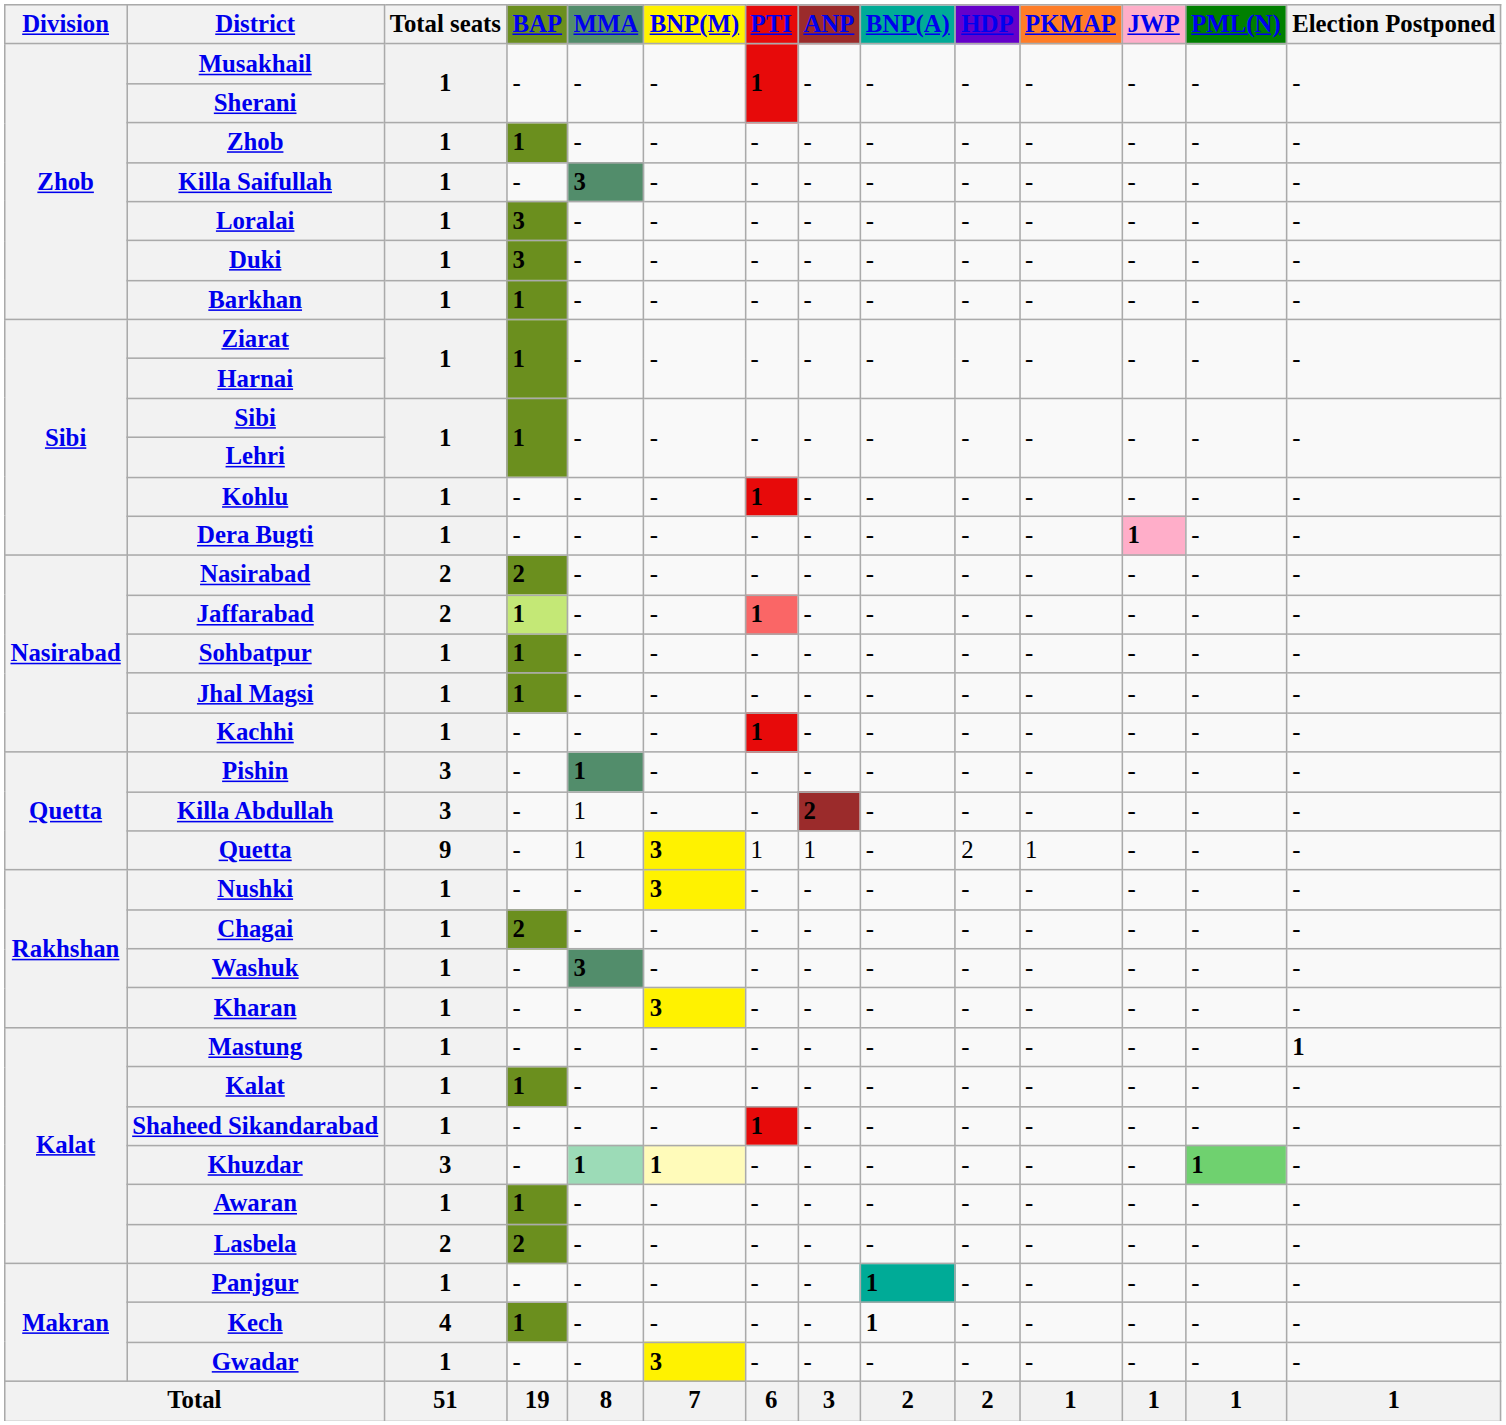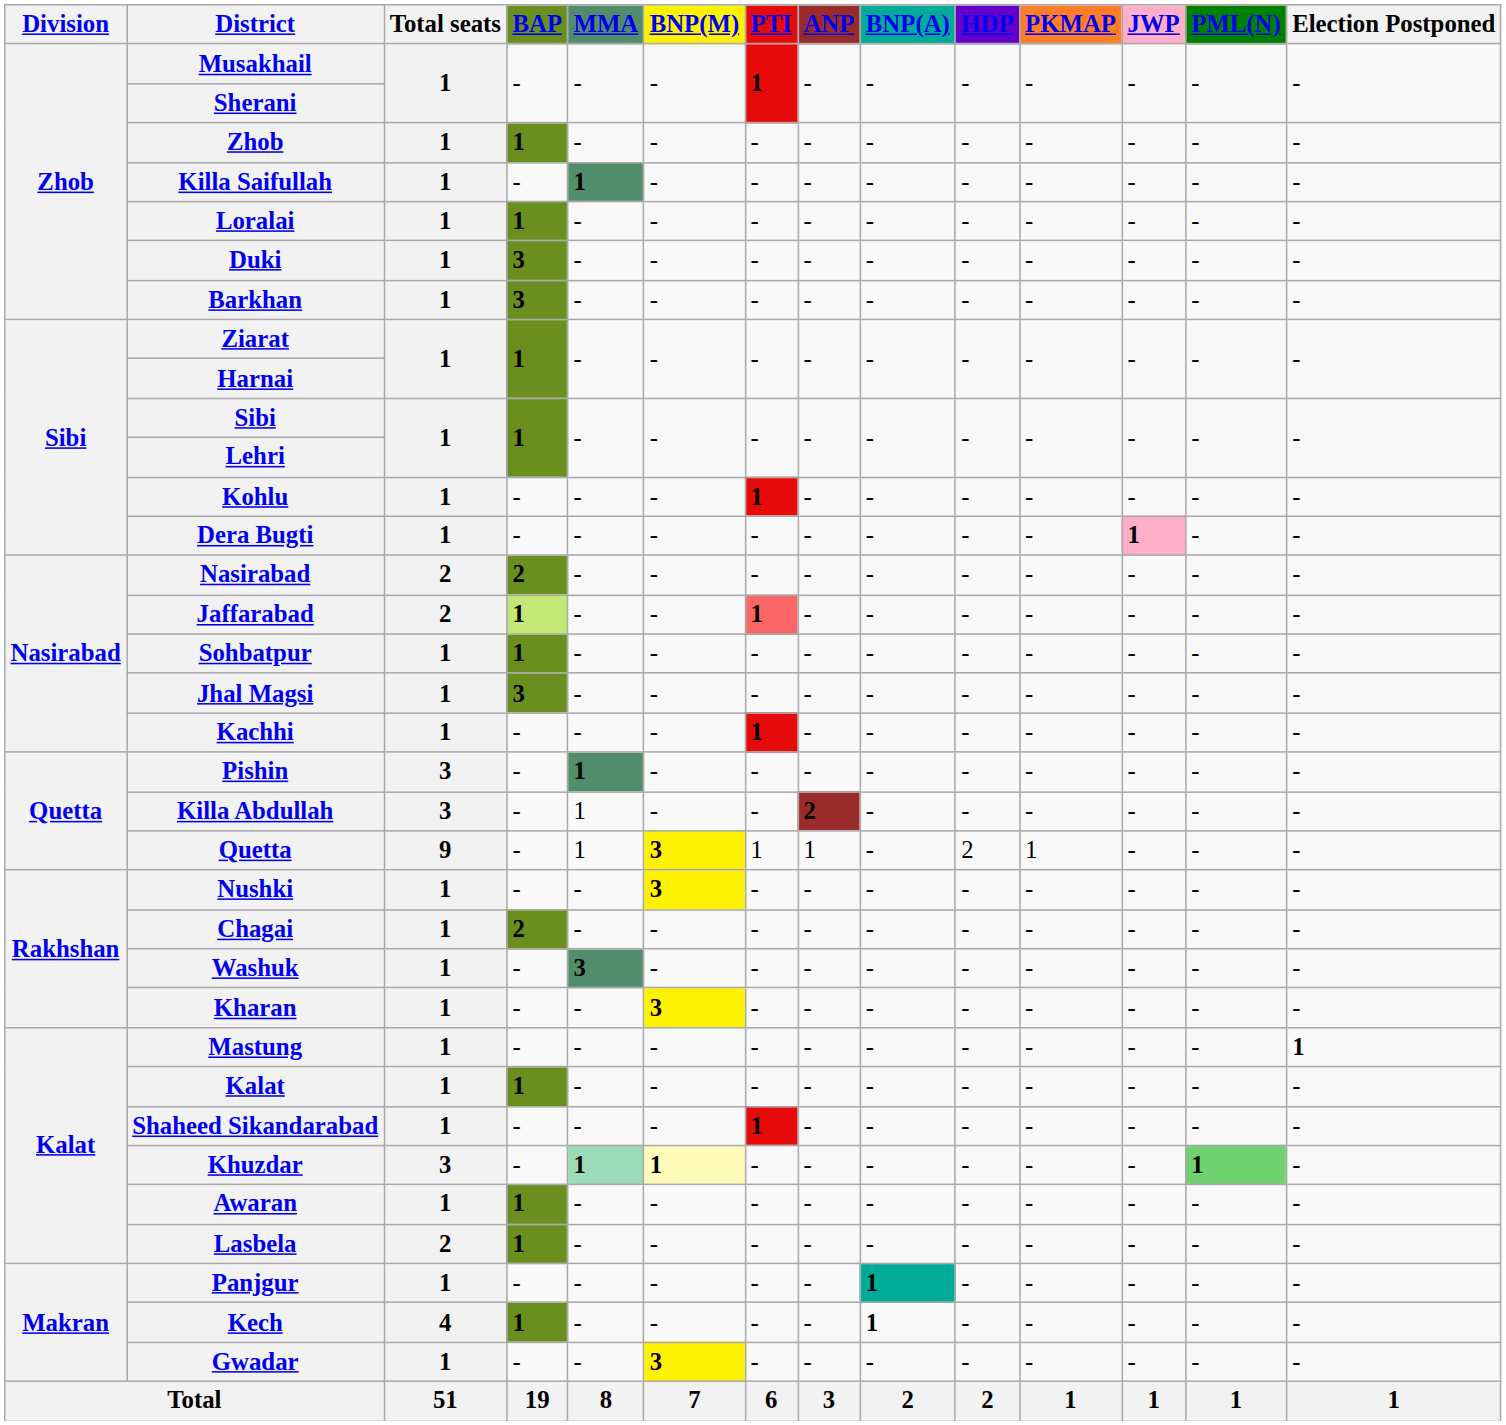 <table class="wikitable">
 <tr>
 <th><a href='#'>Division</a></th>
 <th><a href='#'>District</a></th>
 <th>Total seats</th>
 <th ! style="background:#6b8f1e;"><a href='#'><span><strong>BAP</strong></span></a></th>
 <th ! style="background:#528d6b;"><a href='#'><span><strong>MMA</strong></span></a></th>
 <th ! style="background:#fff200;"><a href='#'><span><strong>BNP(M)</strong></span></a></th>
 <th ! style="background:#E70A0A;"><a href='#'><span><strong>PTI</strong></span></a></th>
 <th ! style="background:#9b2b2b;"><a href='#'><span><strong>ANP</strong></span></a></th>
 <th ! style="background:#00ab97;"><a href='#'><span><strong>BNP(A)</strong></span></a></th>
 <th ! style="background:#6500ca;"><a href='#'><span><strong>HDP</strong></span></a></th>
 <th ! style="background:#ff7d27;"><a href='#'><span><strong>PKMAP</strong></span></a></th>
 <th ! style="background:#ffaec9;"><a href='#'><span><strong>JWP</strong></span></a></th>
 <th ! style="background:#008000;"><a href='#'><span><strong>PML(N)</strong></span></a></th>
 <th>Election Postponed</th>
 </tr>
 <tr>
 <th rowspan="7"><a href='#'>Zhob</a></th>
 <th><a href='#'>Musakhail</a></th>
 <th rowspan="2">1</th>
 <td rowspan="2">-</td>
 <td rowspan="2">-</td>
 <td rowspan="2">-</td>
 <td rowspan="2" bgcolor="#E70A0A"><span><strong>1</strong></span></td>
 <td rowspan="2">-</td>
 <td rowspan="2">-</td>
 <td rowspan="2">-</td>
 <td rowspan="2">-</td>
 <td rowspan="2">-</td>
 <td rowspan="2">-</td>
 <td rowspan="2">-</td>
 </tr>
 <tr>
 <th><a href='#'>Sherani</a></th>
 </tr>
 <tr>
 <th><a href='#'>Zhob</a></th>
 <th>1</th>
 <td bgcolor="#6b8f1e"><span><strong>1</strong></span></td>
 <td>-</td>
 <td>-</td>
 <td>-</td>
 <td>-</td>
 <td>-</td>
 <td>-</td>
 <td>-</td>
 <td>-</td>
 <td>-</td>
 <td>-</td>
 </tr>
 <tr>
 <th><a href='#'>Killa Saifullah</a></th>
 <th>1</th>
 <td>-</td>
-<td bgcolor="#528d6b"><span><strong>3</strong></span></td>
+<td bgcolor="#528d6b"><span><strong>1</strong></span></td>
 <td>-</td>
 <td>-</td>
 <td>-</td>
 <td>-</td>
 <td>-</td>
 <td>-</td>
 <td>-</td>
 <td>-</td>
 <td>-</td>
 </tr>
 <tr>
 <th><a href='#'>Loralai</a></th>
 <th>1</th>
-<td bgcolor="#6b8f1e"><span><strong>3</strong></span></td>
+<td bgcolor="#6b8f1e"><span><strong>1</strong></span></td>
 <td>-</td>
 <td>-</td>
 <td>-</td>
 <td>-</td>
 <td>-</td>
 <td>-</td>
 <td>-</td>
 <td>-</td>
 <td>-</td>
 <td>-</td>
 </tr>
 <tr>
 <th><a href='#'>Duki</a></th>
 <th>1</th>
 <td bgcolor="#6b8f1e"><span><strong>3</strong></span></td>
 <td>-</td>
 <td>-</td>
 <td>-</td>
 <td>-</td>
 <td>-</td>
 <td>-</td>
 <td>-</td>
 <td>-</td>
 <td>-</td>
 <td>-</td>
 </tr>
 <tr>
 <th><a href='#'>Barkhan</a></th>
 <th>1</th>
-<td bgcolor="#6b8f1e"><span><strong>1</strong></span></td>
+<td bgcolor="#6b8f1e"><span><strong>3</strong></span></td>
 <td>-</td>
 <td>-</td>
 <td>-</td>
 <td>-</td>
 <td>-</td>
 <td>-</td>
 <td>-</td>
 <td>-</td>
 <td>-</td>
 <td>-</td>
 </tr>
 <tr>
 <th rowspan="6"><a href='#'>Sibi</a></th>
 <th><a href='#'>Ziarat</a></th>
 <th rowspan="2">1</th>
 <td rowspan="2" bgcolor="#6b8f1e"><span><strong>1</strong></span></td>
 <td rowspan="2">-</td>
 <td rowspan="2">-</td>
 <td rowspan="2">-</td>
 <td rowspan="2">-</td>
 <td rowspan="2">-</td>
 <td rowspan="2">-</td>
 <td rowspan="2">-</td>
 <td rowspan="2">-</td>
 <td rowspan="2">-</td>
 <td rowspan="2">-</td>
 </tr>
 <tr>
 <th><a href='#'>Harnai</a></th>
 </tr>
 <tr>
 <th><a href='#'>Sibi</a></th>
 <th rowspan="2">1</th>
 <td rowspan="2" bgcolor="#6b8f1e"><span><strong>1</strong></span></td>
 <td rowspan="2">-</td>
 <td rowspan="2">-</td>
 <td rowspan="2">-</td>
 <td rowspan="2">-</td>
 <td rowspan="2">-</td>
 <td rowspan="2">-</td>
 <td rowspan="2">-</td>
 <td rowspan="2">-</td>
 <td rowspan="2">-</td>
 <td rowspan="2">-</td>
 </tr>
 <tr>
 <th><a href='#'>Lehri</a></th>
 </tr>
 <tr>
 <th><a href='#'>Kohlu</a></th>
 <th>1</th>
 <td>-</td>
 <td>-</td>
 <td>-</td>
 <td bgcolor="#E70A0A"><span><strong>1</strong></span></td>
 <td>-</td>
 <td>-</td>
 <td>-</td>
 <td>-</td>
 <td>-</td>
 <td>-</td>
 <td>-</td>
 </tr>
 <tr>
 <th><a href='#'>Dera Bugti</a></th>
 <th>1</th>
 <td>-</td>
 <td>-</td>
 <td>-</td>
 <td>-</td>
 <td>-</td>
 <td>-</td>
 <td>-</td>
 <td>-</td>
 <td bgcolor="#ffaec9"><span><strong>1</strong></span></td>
 <td>-</td>
 <td>-</td>
 </tr>
 <tr>
 <th rowspan="5"><a href='#'>Nasirabad</a></th>
 <th><a href='#'>Nasirabad</a></th>
 <th>2</th>
 <td bgcolor="#6b8f1e"><span><strong>2</strong></span></td>
 <td>-</td>
 <td>-</td>
 <td>-</td>
 <td>-</td>
 <td>-</td>
 <td>-</td>
 <td>-</td>
 <td>-</td>
 <td>-</td>
 <td>-</td>
 </tr>
 <tr>
 <th><a href='#'>Jaffarabad</a></th>
 <th>2</th>
 <td bgcolor="#c4e876"><span><strong>1</strong></span></td>
 <td>-</td>
 <td>-</td>
 <td bgcolor="#fa6666"><span><strong>1</strong></span></td>
 <td>-</td>
 <td>-</td>
 <td>-</td>
 <td>-</td>
 <td>-</td>
 <td>-</td>
 <td>-</td>
 </tr>
 <tr>
 <th><a href='#'>Sohbatpur</a></th>
 <th>1</th>
 <td bgcolor="#6b8f1e"><span><strong>1</strong></span></td>
 <td>-</td>
 <td>-</td>
 <td>-</td>
 <td>-</td>
 <td>-</td>
 <td>-</td>
 <td>-</td>
 <td>-</td>
 <td>-</td>
 <td>-</td>
 </tr>
 <tr>
 <th><a href='#'>Jhal Magsi</a></th>
 <th>1</th>
-<td bgcolor="#6b8f1e"><span><strong>1</strong></span></td>
+<td bgcolor="#6b8f1e"><span><strong>3</strong></span></td>
 <td>-</td>
 <td>-</td>
 <td>-</td>
 <td>-</td>
 <td>-</td>
 <td>-</td>
 <td>-</td>
 <td>-</td>
 <td>-</td>
 <td>-</td>
 </tr>
 <tr>
 <th><a href='#'>Kachhi</a></th>
 <th>1</th>
 <td>-</td>
 <td>-</td>
 <td>-</td>
 <td bgcolor="#E70A0A"><span><strong>1</strong></span></td>
 <td>-</td>
 <td>-</td>
 <td>-</td>
 <td>-</td>
 <td>-</td>
 <td>-</td>
 <td>-</td>
 </tr>
 <tr>
 <th rowspan="3"><a href='#'>Quetta</a></th>
 <th><a href='#'>Pishin</a></th>
 <th>3</th>
 <td>-</td>
 <td bgcolor="#528d6b"><span><strong>1</strong></span></td>
 <td>-</td>
 <td>-</td>
 <td>-</td>
 <td>-</td>
 <td>-</td>
 <td>-</td>
 <td>-</td>
 <td>-</td>
 <td>-</td>
 </tr>
 <tr>
 <th><a href='#'>Killa Abdullah</a></th>
 <th>3</th>
 <td>-</td>
 <td>1</td>
 <td>-</td>
 <td>-</td>
 <td bgcolor="#9b2b2b"><span><strong>2</strong></span></td>
 <td>-</td>
 <td>-</td>
 <td>-</td>
 <td>-</td>
 <td>-</td>
 <td>-</td>
 </tr>
 <tr>
 <th><a href='#'>Quetta</a></th>
 <th>9</th>
 <td>-</td>
 <td>1</td>
 <td bgcolor="#fff200"><span><strong>3</strong></span></td>
 <td>1</td>
 <td>1</td>
 <td>-</td>
 <td>2</td>
 <td>1</td>
 <td>-</td>
 <td>-</td>
 <td>-</td>
 </tr>
 <tr>
 <th rowspan="4"><a href='#'>Rakhshan</a></th>
 <th><a href='#'>Nushki</a></th>
 <th>1</th>
 <td>-</td>
 <td>-</td>
 <td bgcolor="#fff200"><span><strong>3</strong></span></td>
 <td>-</td>
 <td>-</td>
 <td>-</td>
 <td>-</td>
 <td>-</td>
 <td>-</td>
 <td>-</td>
 <td>-</td>
 </tr>
 <tr>
 <th><a href='#'>Chagai</a></th>
 <th>1</th>
 <td bgcolor="#6b8f1e"><span><strong>2</strong></span></td>
 <td>-</td>
 <td>-</td>
 <td>-</td>
 <td>-</td>
 <td>-</td>
 <td>-</td>
 <td>-</td>
 <td>-</td>
 <td>-</td>
 <td>-</td>
 </tr>
 <tr>
 <th><a href='#'>Washuk</a></th>
 <th>1</th>
 <td>-</td>
 <td bgcolor="#528d6b"><span><strong>3</strong></span></td>
 <td>-</td>
 <td>-</td>
 <td>-</td>
 <td>-</td>
 <td>-</td>
 <td>-</td>
 <td>-</td>
 <td>-</td>
 <td>-</td>
 </tr>
 <tr>
 <th><a href='#'>Kharan</a></th>
 <th>1</th>
 <td>-</td>
 <td>-</td>
 <td bgcolor="#fff200"><span><strong>3</strong></span></td>
 <td>-</td>
 <td>-</td>
 <td>-</td>
 <td>-</td>
 <td>-</td>
 <td>-</td>
 <td>-</td>
 <td>-</td>
 </tr>
 <tr>
 <th rowspan="6"><a href='#'>Kalat</a></th>
 <th><a href='#'>Mastung</a></th>
 <th>1</th>
 <td>-</td>
 <td>-</td>
 <td>-</td>
 <td>-</td>
 <td>-</td>
 <td>-</td>
 <td>-</td>
 <td>-</td>
 <td>-</td>
 <td>-</td>
 <td><strong>1</strong></td>
 </tr>
 <tr>
 <th><a href='#'>Kalat</a></th>
 <th>1</th>
 <td bgcolor="#6b8f1e"><span><strong>1</strong></span></td>
 <td>-</td>
 <td>-</td>
 <td>-</td>
 <td>-</td>
 <td>-</td>
 <td>-</td>
 <td>-</td>
 <td>-</td>
 <td>-</td>
 <td>-</td>
 </tr>
 <tr>
 <th><a href='#'>Shaheed Sikandarabad</a></th>
 <th>1</th>
 <td>-</td>
 <td>-</td>
 <td>-</td>
 <td bgcolor="#E70A0A"><span><strong>1</strong></span></td>
 <td>-</td>
 <td>-</td>
 <td>-</td>
 <td>-</td>
 <td>-</td>
 <td>-</td>
 <td>-</td>
 </tr>
 <tr>
 <th><a href='#'>Khuzdar</a></th>
 <th>3</th>
 <td>-</td>
 <td bgcolor="#9cdbb7"><span><strong>1</strong></span></td>
 <td bgcolor="#fffbba"><span><strong>1</strong></span></td>
 <td>-</td>
 <td>-</td>
 <td>-</td>
 <td>-</td>
 <td>-</td>
 <td>-</td>
 <td bgcolor="#6fd16f"><span><strong>1</strong></span></td>
 <td>-</td>
 </tr>
 <tr>
 <th><a href='#'>Awaran</a></th>
 <th>1</th>
 <td bgcolor="#6b8f1e"><span><strong>1</strong></span></td>
 <td>-</td>
 <td>-</td>
 <td>-</td>
 <td>-</td>
 <td>-</td>
 <td>-</td>
 <td>-</td>
 <td>-</td>
 <td>-</td>
 <td>-</td>
 </tr>
 <tr>
 <th><a href='#'>Lasbela</a></th>
 <th>2</th>
-<td bgcolor="#6b8f1e"><span><strong>2</strong></span></td>
+<td bgcolor="#6b8f1e"><span><strong>1</strong></span></td>
 <td>-</td>
 <td>-</td>
 <td>-</td>
 <td>-</td>
 <td>-</td>
 <td>-</td>
 <td>-</td>
 <td>-</td>
 <td>-</td>
 <td>-</td>
 </tr>
 <tr>
 <th rowspan="3"><a href='#'>Makran</a></th>
 <th><a href='#'>Panjgur</a></th>
 <th>1</th>
 <td>-</td>
 <td>-</td>
 <td>-</td>
 <td>-</td>
 <td>-</td>
 <td bgcolor="#00ab97"><span><strong>1</strong></span></td>
 <td>-</td>
 <td>-</td>
 <td>-</td>
 <td>-</td>
 <td>-</td>
 </tr>
 <tr>
 <th><a href='#'>Kech</a></th>
 <th>4</th>
 <td bgcolor="#6b8f1e"><span><strong>1</strong></span></td>
 <td>-</td>
 <td>-</td>
 <td>-</td>
 <td>-</td>
 <td><strong>1</strong></td>
 <td>-</td>
 <td>-</td>
 <td>-</td>
 <td>-</td>
 <td>-</td>
 </tr>
 <tr>
 <th><a href='#'>Gwadar</a></th>
 <th>1</th>
 <td>-</td>
 <td>-</td>
 <td bgcolor="#fff200"><span><strong>3</strong></span></td>
 <td>-</td>
 <td>-</td>
 <td>-</td>
 <td>-</td>
 <td>-</td>
 <td>-</td>
 <td>-</td>
 <td>-</td>
 </tr>
 <tr>
 <th colspan="2">Total</th>
 <th>51</th>
 <th>19</th>
 <th>8</th>
 <th>7</th>
 <th>6</th>
 <th>3</th>
 <th>2</th>
 <th>2</th>
 <th>1</th>
 <th>1</th>
 <th>1</th>
 <th>1</th>
 </tr>
 </table>
